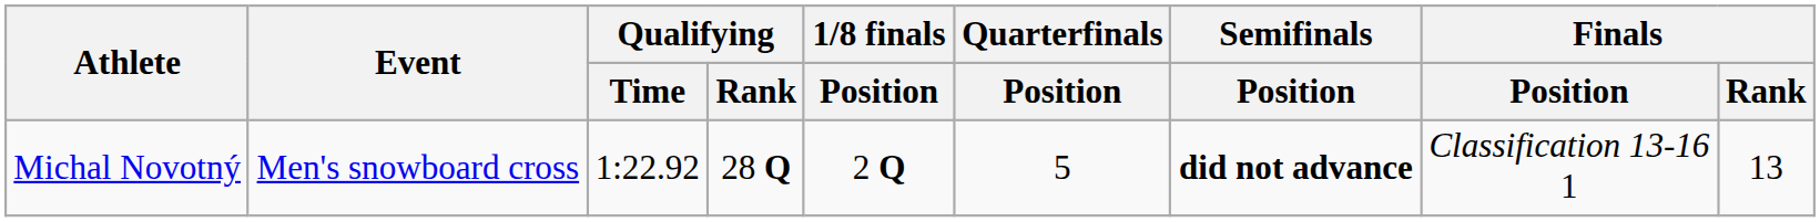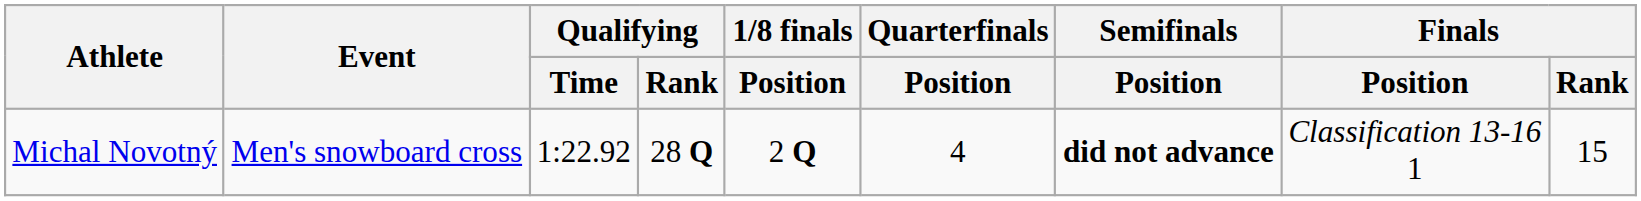 <table class="wikitable" style="font-size:90%">
 <tr>
 <th rowspan="2">Athlete</th>
 <th rowspan="2">Event</th>
 <th colspan="2">Qualifying</th>
 <th>1/8 finals</th>
 <th>Quarterfinals</th>
 <th>Semifinals</th>
 <th colspan=2>Finals</th>
 </tr>
 <tr>
 <th>Time</th>
 <th>Rank</th>
 <th>Position</th>
 <th>Position</th>
 <th>Position</th>
 <th>Position</th>
 <th>Rank</th>
 </tr>
 <tr>
 <td><a href='#'>Michal Novotný</a></td>
 <td><a href='#'>Men's snowboard cross</a></td>
 <td align="center">1:22.92</td>
 <td align="center">28 <strong>Q</strong></td>
 <td align="center">2 <strong>Q</strong></td>
-<td align="center">5</td>
+<td align="center">4</td>
 <td align="center"><strong>did not advance</strong></td>
 <td align="center"><em>Classification 13-16</em> <br> 1</td>
-<td align="center">13</td>
+<td align="center">15</td>
 </tr>
 </table>
